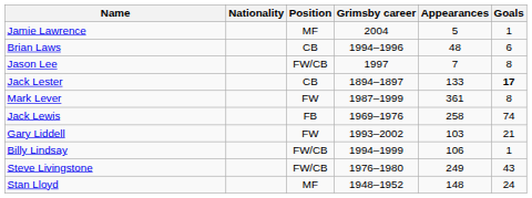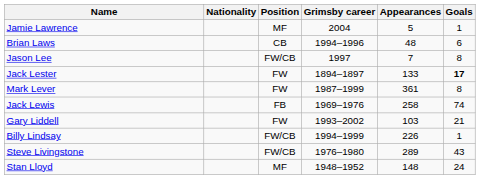 <table class="wikitable" style="text-align: center;">
 <tr>
 <th style="width:20em">Name</th>
 <th>Nationality</th>
 <th>Position</th>
 <th>Grimsby career</th>
 <th>Appearances</th>
 <th>Goals</th>
 </tr>
 <tr>
 <td align="left"><a href='#'>Jamie Lawrence</a></td>
 <td></td>
 <td>MF</td>
 <td>2004</td>
 <td>5</td>
 <td>1</td>
 </tr>
 <tr>
 <td align="left"><a href='#'>Brian Laws</a></td>
 <td></td>
 <td>CB</td>
 <td>1994–1996</td>
 <td>48</td>
 <td>6</td>
 </tr>
 <tr>
 <td align="left"><a href='#'>Jason Lee</a></td>
 <td></td>
 <td>FW/CB</td>
 <td>1997</td>
 <td>7</td>
 <td>8</td>
 </tr>
 <tr>
 <td align="left"><a href='#'>Jack Lester</a></td>
 <td></td>
-<td>CB</td>
+<td>FW</td>
 <td>1894–1897</td>
 <td>133</td>
 <td><strong>17</strong></td>
 </tr>
 <tr>
 <td align="left"><a href='#'>Mark Lever</a></td>
 <td></td>
 <td>FW</td>
 <td>1987–1999</td>
 <td>361</td>
 <td>8</td>
 </tr>
 <tr>
 <td align="left"><a href='#'>Jack Lewis</a></td>
 <td></td>
 <td>FB</td>
 <td>1969–1976</td>
 <td>258</td>
 <td>74</td>
 </tr>
 <tr>
 <td align="left"><a href='#'>Gary Liddell</a></td>
 <td></td>
 <td>FW</td>
 <td>1993–2002</td>
 <td>103</td>
 <td>21</td>
 </tr>
 <tr>
 <td align="left"><a href='#'>Billy Lindsay</a></td>
 <td></td>
 <td>FW/CB</td>
 <td>1994–1999</td>
-<td>106</td>
+<td>226</td>
 <td>1</td>
 </tr>
 <tr>
 <td align="left"><a href='#'>Steve Livingstone</a></td>
 <td></td>
 <td>FW/CB</td>
 <td>1976–1980</td>
-<td>249</td>
+<td>289</td>
 <td>43</td>
 </tr>
 <tr>
 <td align="left"><a href='#'>Stan Lloyd</a></td>
 <td></td>
 <td>MF</td>
 <td>1948–1952</td>
 <td>148</td>
 <td>24</td>
 </tr>
 </table>
